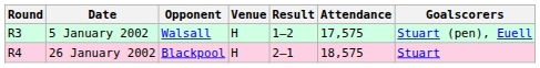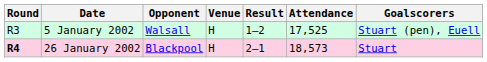 <table class="wikitable">
 <tr>
 <th>Round</th>
 <th>Date</th>
 <th>Opponent</th>
 <th>Venue</th>
 <th>Result</th>
 <th>Attendance</th>
 <th>Goalscorers</th>
 </tr>
 <tr style="background-color: #d0ffe3;">
 <td>R3</td>
 <td>5 January 2002</td>
 <td><a href='#'>Walsall</a></td>
 <td>H</td>
 <td>1–2</td>
-<td>17,575</td>
+<td>17,525</td>
 <td><a href='#'>Stuart</a> (pen), <a href='#'>Euell</a></td>
 </tr>
 <tr style="background-color: #ffd0e3;">
-<td>R4</td>
+<td><strong>R4</strong></td>
 <td>26 January 2002</td>
 <td><a href='#'>Blackpool</a></td>
 <td>H</td>
 <td>2–1</td>
-<td>18,575</td>
+<td>18,573</td>
 <td><a href='#'>Stuart</a></td>
 </tr>
 </table>
